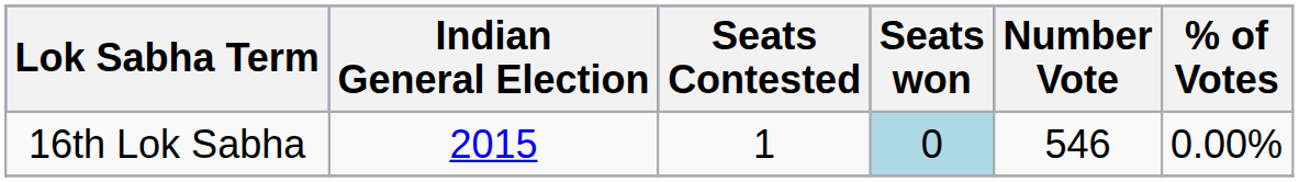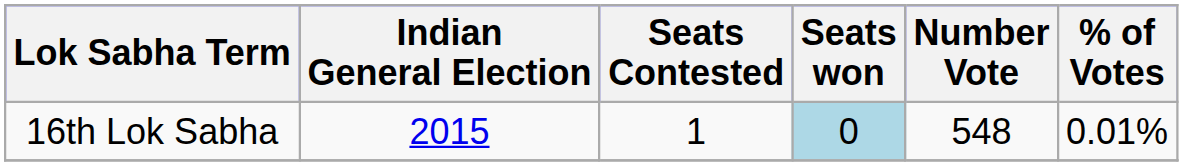 <table class="wikitable sortable" style="text-align:center;">
 <tr style="background:#00f;">
 <th>Lok Sabha Term</th>
 <th>Indian<br>General Election</th>
 <th>Seats<br>Contested</th>
 <th>Seats<br>won</th>
 <th>Number<br>Vote</th>
 <th>% of<br> Votes</th>
 </tr>
 <tr>
 <td>16th Lok Sabha</td>
 <td><a href='#'>2015</a></td>
 <td>1</td>
 <td style="background: lightblue;">0</td>
-<td>546</td>
-<td>0.00%</td>
+<td>548</td>
+<td>0.01%</td>
 </tr>
 <tr>
 </tr>
 </table>
